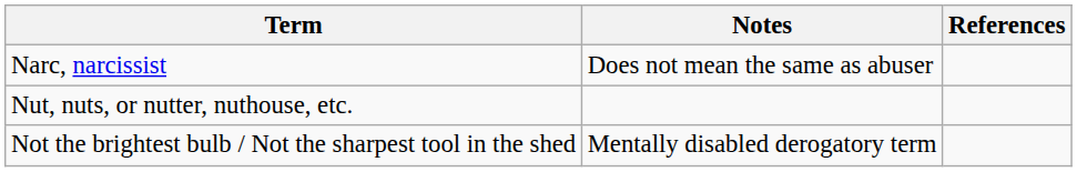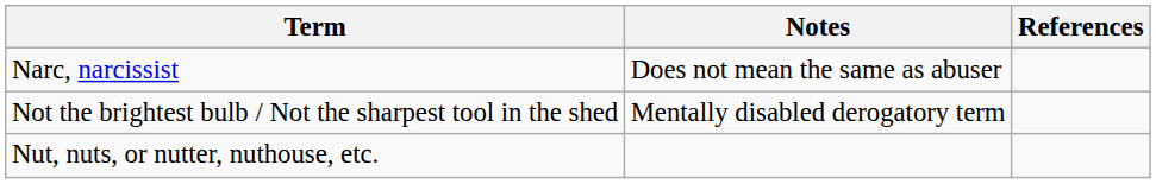 <table class="wikitable">
 <tr>
 <th>Term</th>
 <th>Notes</th>
 <th>References</th>
 </tr>
 <tr>
 <td>Narc, <a href='#'>narcissist</a></td>
 <td>Does not mean the same as abuser</td>
 <td></td>
 </tr>
 <tr>
+<td>Not the brightest bulb / Not the sharpest tool in the shed</td>
+<td>Mentally disabled derogatory term</td>
+<td></td>
+</tr>
+<tr>
 <td>Nut, nuts, or nutter, nuthouse, etc.</td>
 <td></td>
 <td></td>
 </tr>
-<tr>
-<td>Not the brightest bulb / Not the sharpest tool in the shed</td>
-<td>Mentally disabled derogatory term</td>
-<td></td>
-</tr>
 </table>
